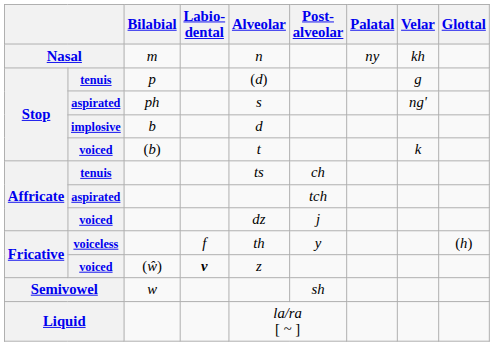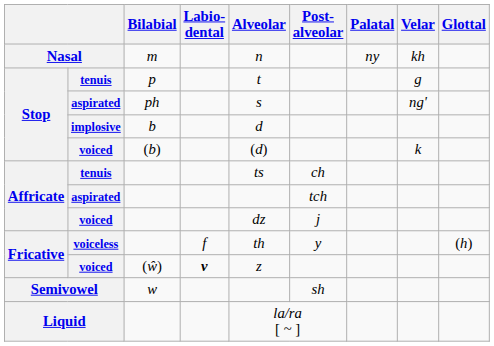 <table class="wikitable" style="text-align: center;">
 <tr>
 <th colspan="2"></th>
 <th><a href='#'>Bilabial</a></th>
 <th><a href='#'>Labio-<br>dental</a></th>
 <th><a href='#'>Alveolar</a></th>
 <th><a href='#'>Post-<br>alveolar</a></th>
 <th><a href='#'>Palatal</a></th>
 <th><a href='#'>Velar</a></th>
 <th><a href='#'>Glottal</a></th>
 </tr>
 <tr>
 <th colspan="2"><a href='#'>Nasal</a></th>
 <td><em>m</em><br></td>
 <td></td>
 <td><em>n</em><br></td>
 <td></td>
 <td><em>ny</em><br></td>
 <td><em>kh</em><br></td>
 <td></td>
 </tr>
 <tr>
 <th rowspan="4"><a href='#'>Stop</a></th>
 <th><small><a href='#'>tenuis</a></small></th>
 <td><em>p</em><br></td>
 <td></td>
-<td>(<em>d</em>)<br></td>
+<td><em>t</em><br></td>
 <td></td>
 <td></td>
 <td><em>g</em><br></td>
 <td></td>
 </tr>
 <tr>
 <th><small><a href='#'>aspirated</a></small></th>
 <td><em>ph</em><br></td>
 <td></td>
 <td><em>s</em><br></td>
 <td></td>
 <td></td>
 <td><em>ng' </em><br></td>
 <td></td>
 </tr>
 <tr>
 <th><small><a href='#'>implosive</a></small></th>
 <td><em>b</em><br></td>
 <td></td>
 <td><em>d</em><br></td>
 <td></td>
 <td></td>
 <td></td>
 <td></td>
 </tr>
 <tr>
 <th><small><a href='#'>voiced</a></small></th>
 <td>(<em>b</em>)<br></td>
 <td></td>
-<td><em>t</em><br></td>
+<td>(<em>d</em>)<br></td>
 <td></td>
 <td></td>
 <td><em>k</em><br></td>
 <td></td>
 </tr>
 <tr>
 <th rowspan="3"><a href='#'>Affricate</a></th>
 <th><small><a href='#'>tenuis</a></small></th>
 <td></td>
 <td></td>
 <td><em>ts</em><br></td>
 <td><em>ch</em><br></td>
 <td></td>
 <td></td>
 <td></td>
 </tr>
 <tr>
 <th><small><a href='#'>aspirated</a></small></th>
 <td></td>
 <td></td>
 <td></td>
 <td><em>tch</em><br></td>
 <td></td>
 <td></td>
 <td></td>
 </tr>
 <tr>
 <th><small><a href='#'>voiced</a></small></th>
 <td></td>
 <td></td>
 <td><em>dz</em><br></td>
 <td><em>j</em><br></td>
 <td></td>
 <td></td>
 <td></td>
 </tr>
 <tr>
 <th rowspan="2"><a href='#'>Fricative</a></th>
 <th><small><a href='#'>voiceless</a></small></th>
 <td></td>
 <td><em>f</em><br></td>
 <td><em> th</em><br></td>
 <td><em>y</em><br></td>
 <td></td>
 <td></td>
 <td>(<em>h</em>)<br></td>
 </tr>
 <tr>
 <th><small><a href='#'>voiced</a></small></th>
 <td>(<em>ŵ</em>)<br></td>
 <td><strong><em>v</em><br></strong></td>
 <td><em>z</em><br></td>
 <td></td>
 <td></td>
 <td></td>
 <td></td>
 </tr>
 <tr>
 <th colspan="2"><a href='#'>Semivowel</a></th>
 <td><em>w</em><br></td>
 <td></td>
 <td></td>
 <td><em>sh</em><br></td>
 <td></td>
 <td></td>
 <td></td>
 </tr>
 <tr>
 <th colspan="2"><a href='#'>Liquid</a></th>
 <td></td>
 <td></td>
 <td colspan="2"><em>la/ra</em><br>[ ~ ]</td>
 <td></td>
 <td></td>
 <td></td>
 </tr>
 </table>
